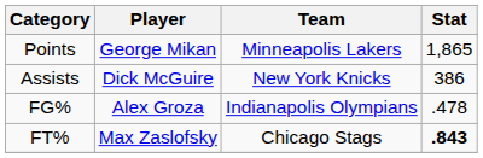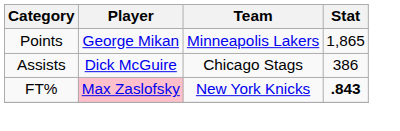 <table class="wikitable" style="text-align:center">
 <tr>
 <th>Category</th>
 <th>Player</th>
 <th>Team</th>
 <th>Stat</th>
 </tr>
 <tr>
 <td>Points</td>
 <td><a href='#'>George Mikan</a></td>
 <td><a href='#'>Minneapolis Lakers</a></td>
 <td>1,865</td>
 </tr>
 <tr>
 <td>Assists</td>
 <td><a href='#'>Dick McGuire</a></td>
-<td><a href='#'>New York Knicks</a></td>
+<td>Chicago Stags</td>
 <td>386</td>
 </tr>
 <tr>
-<td>FG%</td>
-<td><a href='#'>Alex Groza</a></td>
-<td><a href='#'>Indianapolis Olympians</a></td>
-<td>.478</td>
-</tr>
-<tr>
 <td>FT%</td>
-<td><a href='#'>Max Zaslofsky</a></td>
-<td>Chicago Stags</td>
+<td style="background: pink;"><a href='#'>Max Zaslofsky</a></td>
+<td><a href='#'>New York Knicks</a></td>
 <td><strong>.843</strong></td>
 </tr>
 <tr>
 </tr>
 </table>
